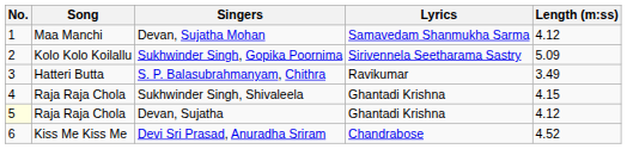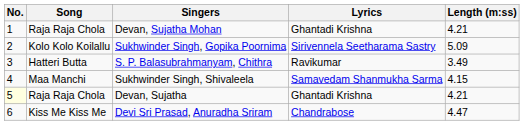 <table class="wikitable" style="font-size:95%;">
 <tr>
 <th>No.</th>
 <th>Song</th>
 <th>Singers</th>
 <th>Lyrics</th>
 <th>Length (m:ss)</th>
 </tr>
 <tr>
 <td>1</td>
-<td>Maa Manchi</td>
+<td>Raja Raja Chola</td>
 <td>Devan, <a href='#'>Sujatha Mohan</a></td>
-<td><a href='#'>Samavedam Shanmukha Sarma</a></td>
-<td>4.12</td>
+<td>Ghantadi Krishna</td>
+<td>4.21</td>
 </tr>
 <tr>
 <td>2</td>
 <td>Kolo Kolo Koilallu</td>
 <td><a href='#'>Sukhwinder Singh</a>, <a href='#'>Gopika Poornima</a></td>
 <td><a href='#'>Sirivennela Seetharama Sastry</a></td>
 <td>5.09</td>
 </tr>
 <tr>
 <td>3</td>
 <td>Hatteri Butta</td>
 <td><a href='#'>S. P. Balasubrahmanyam</a>, <a href='#'>Chithra</a></td>
 <td>Ravikumar</td>
 <td>3.49</td>
 </tr>
 <tr>
 <td>4</td>
-<td>Raja Raja Chola</td>
+<td>Maa Manchi</td>
 <td>Sukhwinder Singh, Shivaleela</td>
-<td>Ghantadi Krishna</td>
+<td><a href='#'>Samavedam Shanmukha Sarma</a></td>
 <td>4.15</td>
 </tr>
 <tr>
 <td style="background: lightyellow;">5</td>
 <td>Raja Raja Chola</td>
 <td>Devan, Sujatha</td>
 <td>Ghantadi Krishna</td>
-<td>4.12</td>
+<td>4.21</td>
 </tr>
 <tr>
 <td>6</td>
 <td>Kiss Me Kiss Me</td>
 <td><a href='#'>Devi Sri Prasad</a>, <a href='#'>Anuradha Sriram</a></td>
 <td><a href='#'>Chandrabose</a></td>
-<td>4.52</td>
+<td>4.47</td>
 </tr>
 </table>
